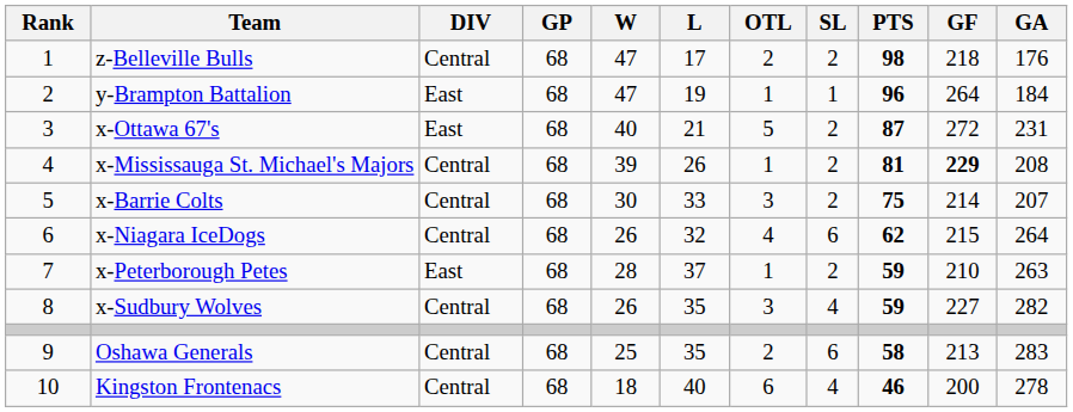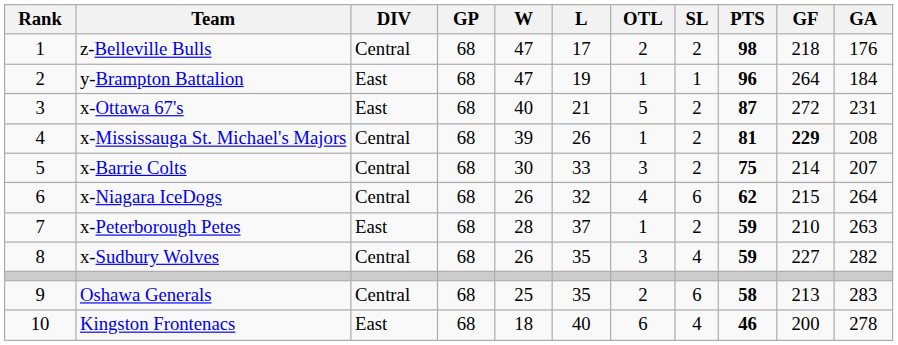 <table class="wikitable sortable" style="text-align:center">
 <tr>
 <th>Rank</th>
 <th width="31%">Team</th>
 <th>DIV</th>
 <th width="6.5%">GP</th>
 <th width="6.5%">W</th>
 <th width="6.5%">L</th>
 <th>OTL</th>
 <th>SL</th>
 <th>PTS</th>
 <th width="6.5%">GF</th>
 <th width="6.5%">GA</th>
 </tr>
 <tr>
 <td>1</td>
 <td align=left>z-<a href='#'>Belleville Bulls</a></td>
 <td align=left>Central</td>
 <td>68</td>
 <td>47</td>
 <td>17</td>
 <td>2</td>
 <td>2</td>
 <td><strong>98</strong></td>
 <td>218</td>
 <td>176</td>
 </tr>
 <tr>
 <td>2</td>
 <td align=left>y-<a href='#'>Brampton Battalion</a></td>
 <td align=left>East</td>
 <td>68</td>
 <td>47</td>
 <td>19</td>
 <td>1</td>
 <td>1</td>
 <td><strong>96</strong></td>
 <td>264</td>
 <td>184</td>
 </tr>
 <tr>
 <td>3</td>
 <td align=left>x-<a href='#'>Ottawa 67's</a></td>
 <td align=left>East</td>
 <td>68</td>
 <td>40</td>
 <td>21</td>
 <td>5</td>
 <td>2</td>
 <td><strong>87</strong></td>
 <td>272</td>
 <td>231</td>
 </tr>
 <tr>
 <td>4</td>
 <td align=left>x-<a href='#'>Mississauga St. Michael's Majors</a></td>
 <td align=left>Central</td>
 <td>68</td>
 <td>39</td>
 <td>26</td>
 <td>1</td>
 <td>2</td>
 <td><strong>81</strong></td>
 <td><strong>229</strong></td>
 <td>208</td>
 </tr>
 <tr>
 <td>5</td>
 <td align=left>x-<a href='#'>Barrie Colts</a></td>
 <td align=left>Central</td>
 <td>68</td>
 <td>30</td>
 <td>33</td>
 <td>3</td>
 <td>2</td>
 <td><strong>75</strong></td>
 <td>214</td>
 <td>207</td>
 </tr>
 <tr>
 <td>6</td>
 <td align=left>x-<a href='#'>Niagara IceDogs</a></td>
 <td align=left>Central</td>
 <td>68</td>
 <td>26</td>
 <td>32</td>
 <td>4</td>
 <td>6</td>
 <td><strong>62</strong></td>
 <td>215</td>
 <td>264</td>
 </tr>
 <tr>
 <td>7</td>
 <td align=left>x-<a href='#'>Peterborough Petes</a></td>
 <td align=left>East</td>
 <td>68</td>
 <td>28</td>
 <td>37</td>
 <td>1</td>
 <td>2</td>
 <td><strong>59</strong></td>
 <td>210</td>
 <td>263</td>
 </tr>
 <tr>
 <td>8</td>
 <td align=left>x-<a href='#'>Sudbury Wolves</a></td>
 <td align=left>Central</td>
 <td>68</td>
 <td>26</td>
 <td>35</td>
 <td>3</td>
 <td>4</td>
 <td><strong>59</strong></td>
 <td>227</td>
 <td>282</td>
 </tr>
 <tr style="background-color:#cccccc;">
 <td></td>
 <td></td>
 <td></td>
 <td></td>
 <td></td>
 <td></td>
 <td></td>
 <td></td>
 <td></td>
 <td></td>
 <td></td>
 </tr>
 <tr>
 <td>9</td>
 <td align=left><a href='#'>Oshawa Generals</a></td>
 <td align=left>Central</td>
 <td>68</td>
 <td>25</td>
 <td>35</td>
 <td>2</td>
 <td>6</td>
 <td><strong>58</strong></td>
 <td>213</td>
 <td>283</td>
 </tr>
 <tr>
 <td>10</td>
 <td align=left><a href='#'>Kingston Frontenacs</a></td>
-<td align=left>Central</td>
+<td align=left>East</td>
 <td>68</td>
 <td>18</td>
 <td>40</td>
 <td>6</td>
 <td>4</td>
 <td><strong>46</strong></td>
 <td>200</td>
 <td>278</td>
 </tr>
 </table>
